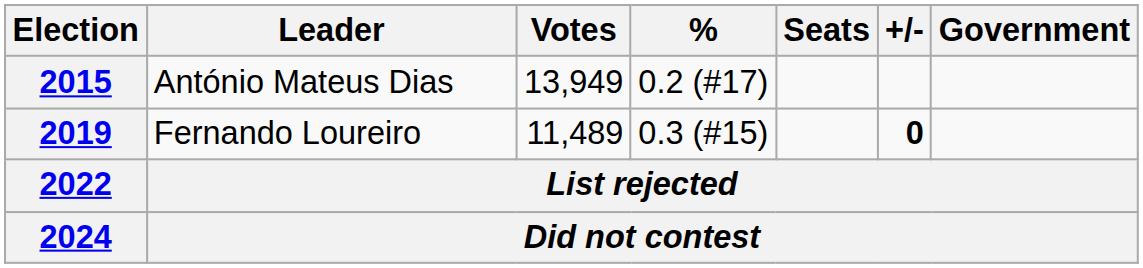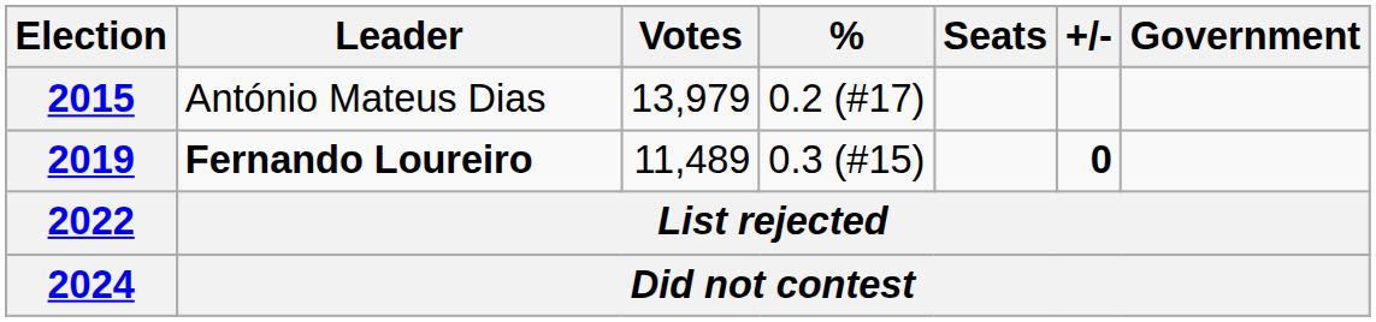 <table class="wikitable" style="text-align:right;">
 <tr>
 <th>Election</th>
 <th width="175px">Leader</th>
 <th>Votes</th>
 <th>%</th>
 <th>Seats</th>
 <th>+/-</th>
 <th>Government</th>
 </tr>
 <tr>
 <th><a href='#'>2015</a></th>
 <td align=left>António Mateus Dias</td>
-<td>13,949</td>
+<td>13,979</td>
 <td>0.2 (#17)</td>
 <td></td>
 <td></td>
 <td></td>
 </tr>
 <tr>
 <th><a href='#'>2019</a></th>
-<td align=left>Fernando Loureiro</td>
+<td align=left><strong>Fernando Loureiro</strong></td>
 <td>11,489</td>
 <td>0.3 (#15)</td>
 <td></td>
 <td><strong>0</strong></td>
 <td></td>
 </tr>
 <tr>
 <th><a href='#'>2022</a></th>
 <th colspan="6"><em>List rejected</em></th>
 </tr>
 <tr>
 <th><a href='#'>2024</a></th>
 <th colspan="6"><em>Did not contest</em></th>
 </tr>
 </table>
